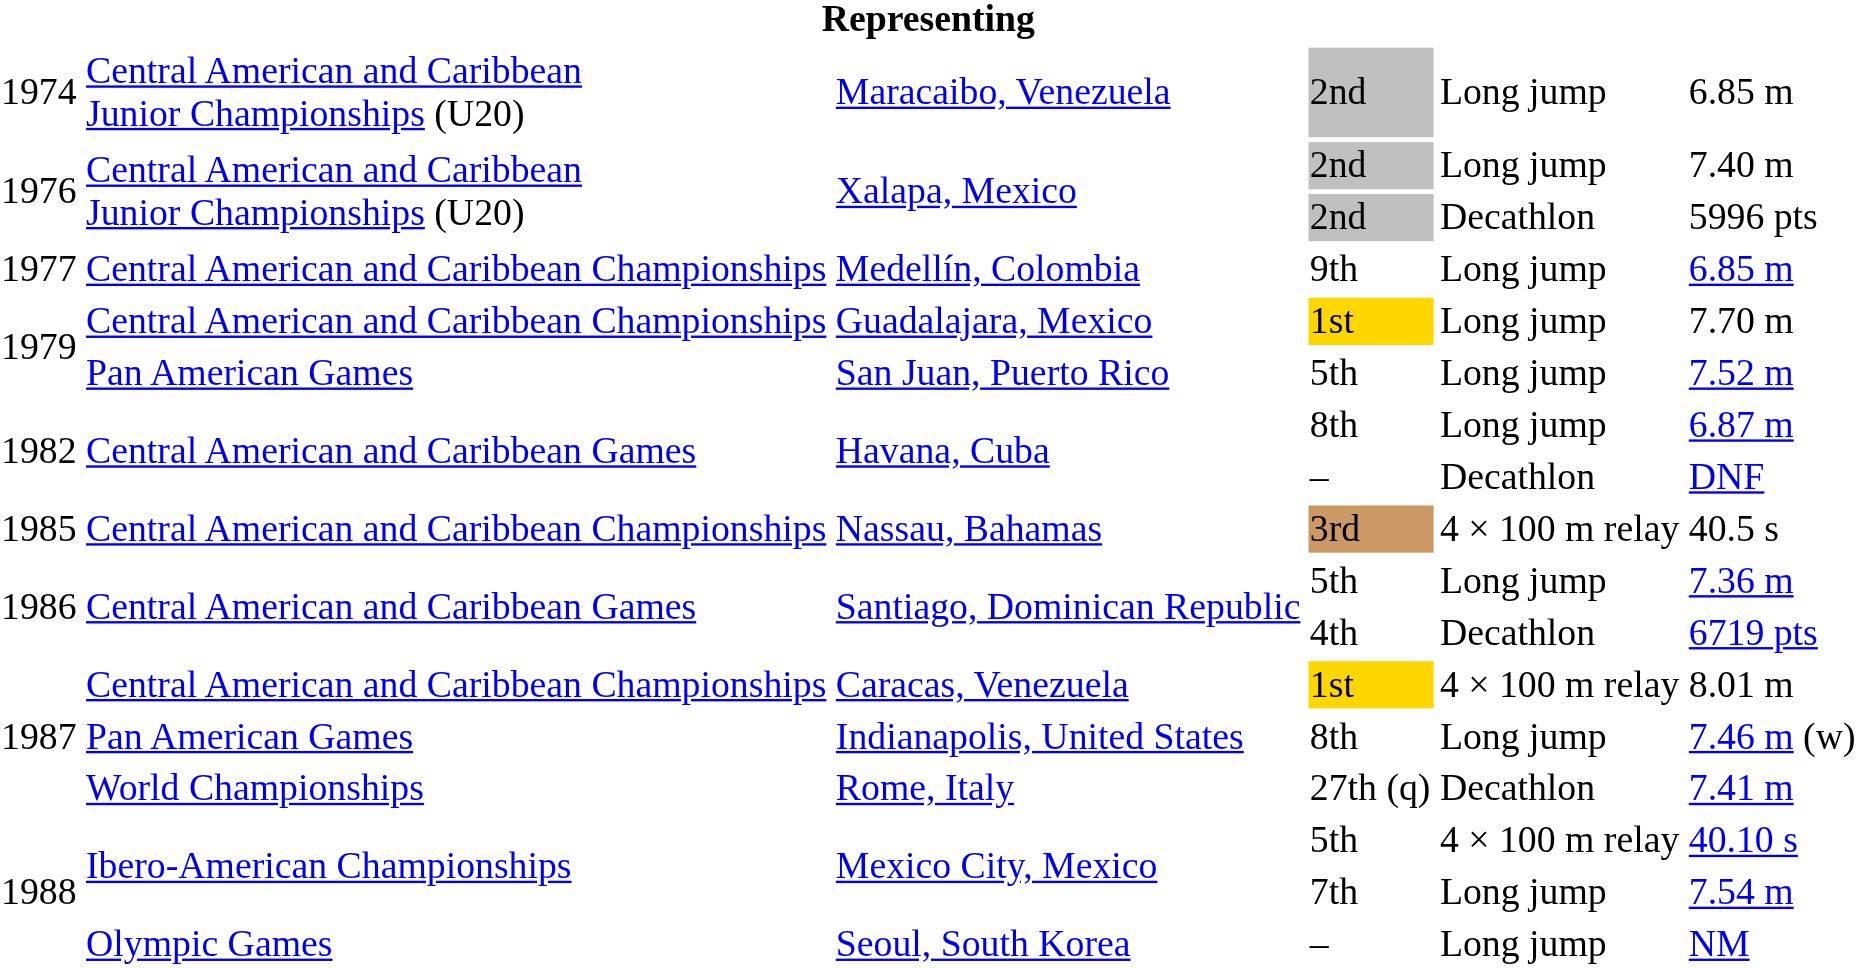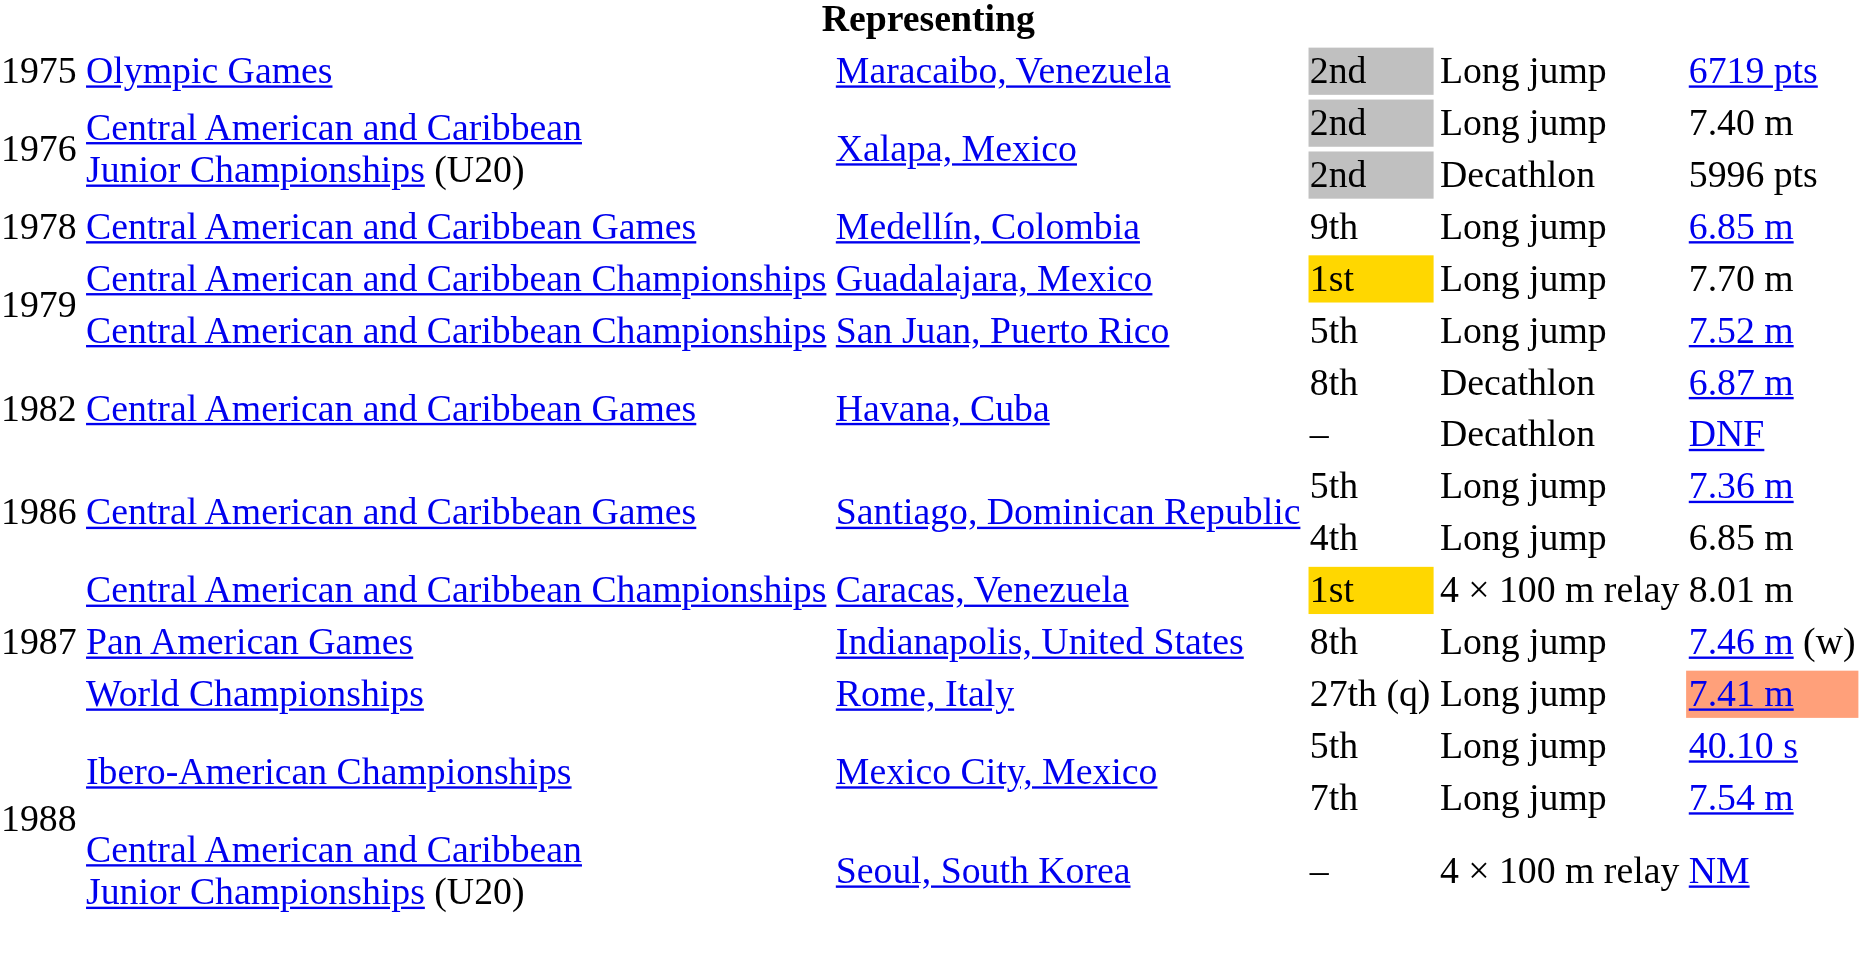 <table>
 <tr>
 <th colspan="6">Representing </th>
 </tr>
 <tr>
-<td>1974</td>
-<td><a href='#'>Central American and Caribbean<br>Junior Championships</a> (U20)</td>
+<td>1975</td>
+<td><a href='#'>Olympic Games</a></td>
 <td><a href='#'>Maracaibo, Venezuela</a></td>
 <td bgcolor=silver>2nd</td>
 <td>Long jump</td>
-<td>6.85 m</td>
+<td><a href='#'>6719 pts</a></td>
 </tr>
 <tr>
 <td rowspan=2>1976</td>
 <td rowspan=2><a href='#'>Central American and Caribbean<br>Junior Championships</a> (U20)</td>
 <td rowspan=2><a href='#'>Xalapa, Mexico</a></td>
 <td bgcolor=silver>2nd</td>
 <td>Long jump</td>
 <td>7.40 m</td>
 </tr>
 <tr>
 <td bgcolor=silver>2nd</td>
 <td>Decathlon</td>
 <td>5996 pts</td>
 </tr>
 <tr>
-<td>1977</td>
-<td><a href='#'>Central American and Caribbean Championships</a></td>
+<td>1978</td>
+<td><a href='#'>Central American and Caribbean Games</a></td>
 <td><a href='#'>Medellín, Colombia</a></td>
 <td>9th</td>
 <td>Long jump</td>
 <td><a href='#'>6.85 m</a></td>
 </tr>
 <tr>
 <td rowspan=2>1979</td>
 <td><a href='#'>Central American and Caribbean Championships</a></td>
 <td><a href='#'>Guadalajara, Mexico</a></td>
 <td bgcolor=gold>1st</td>
 <td>Long jump</td>
 <td>7.70 m</td>
 </tr>
 <tr>
-<td><a href='#'>Pan American Games</a></td>
+<td><a href='#'>Central American and Caribbean Championships</a></td>
 <td><a href='#'>San Juan, Puerto Rico</a></td>
 <td>5th</td>
 <td>Long jump</td>
 <td><a href='#'>7.52 m</a></td>
 </tr>
 <tr>
 <td rowspan=2>1982</td>
 <td rowspan=2><a href='#'>Central American and Caribbean Games</a></td>
 <td rowspan=2><a href='#'>Havana, Cuba</a></td>
 <td>8th</td>
-<td>Long jump</td>
+<td>Decathlon</td>
 <td><a href='#'>6.87 m</a></td>
 </tr>
 <tr>
 <td>–</td>
 <td>Decathlon</td>
 <td><a href='#'>DNF</a></td>
-</tr>
-<tr>
-<td>1985</td>
-<td><a href='#'>Central American and Caribbean Championships</a></td>
-<td><a href='#'>Nassau, Bahamas</a></td>
-<td bgcolor=cc9966>3rd</td>
-<td>4 × 100 m relay</td>
-<td>40.5 s</td>
 </tr>
 <tr>
 <td rowspan=2>1986</td>
 <td rowspan=2><a href='#'>Central American and Caribbean Games</a></td>
 <td rowspan=2><a href='#'>Santiago, Dominican Republic</a></td>
 <td>5th</td>
 <td>Long jump</td>
 <td><a href='#'>7.36 m</a></td>
 </tr>
 <tr>
 <td>4th</td>
-<td>Decathlon</td>
-<td><a href='#'>6719 pts</a></td>
+<td>Long jump</td>
+<td>6.85 m</td>
 </tr>
 <tr>
 <td rowspan=3>1987</td>
 <td><a href='#'>Central American and Caribbean Championships</a></td>
 <td><a href='#'>Caracas, Venezuela</a></td>
 <td bgcolor=gold>1st</td>
 <td>4 × 100 m relay</td>
 <td>8.01 m</td>
 </tr>
 <tr>
 <td><a href='#'>Pan American Games</a></td>
 <td><a href='#'>Indianapolis, United States</a></td>
 <td>8th</td>
 <td>Long jump</td>
 <td><a href='#'>7.46 m</a> (w)</td>
 </tr>
 <tr>
 <td><a href='#'>World Championships</a></td>
 <td><a href='#'>Rome,  Italy</a></td>
 <td>27th (q)</td>
-<td>Decathlon</td>
-<td><a href='#'>7.41 m</a></td>
+<td>Long jump</td>
+<td style="background: lightsalmon;"><a href='#'>7.41 m</a></td>
 </tr>
 <tr>
 <td rowspan=3>1988</td>
 <td rowspan=2><a href='#'>Ibero-American Championships</a></td>
 <td rowspan=2><a href='#'>Mexico City, Mexico</a></td>
 <td>5th</td>
-<td>4 × 100 m relay</td>
+<td>Long jump</td>
 <td><a href='#'>40.10 s</a></td>
 </tr>
 <tr>
 <td>7th</td>
 <td>Long jump</td>
 <td><a href='#'>7.54 m</a></td>
 </tr>
 <tr>
-<td><a href='#'>Olympic Games</a></td>
+<td><a href='#'>Central American and Caribbean<br>Junior Championships</a> (U20)</td>
 <td><a href='#'>Seoul, South Korea</a></td>
 <td>–</td>
-<td>Long jump</td>
+<td>4 × 100 m relay</td>
 <td><a href='#'>NM</a></td>
 </tr>
 </table>
